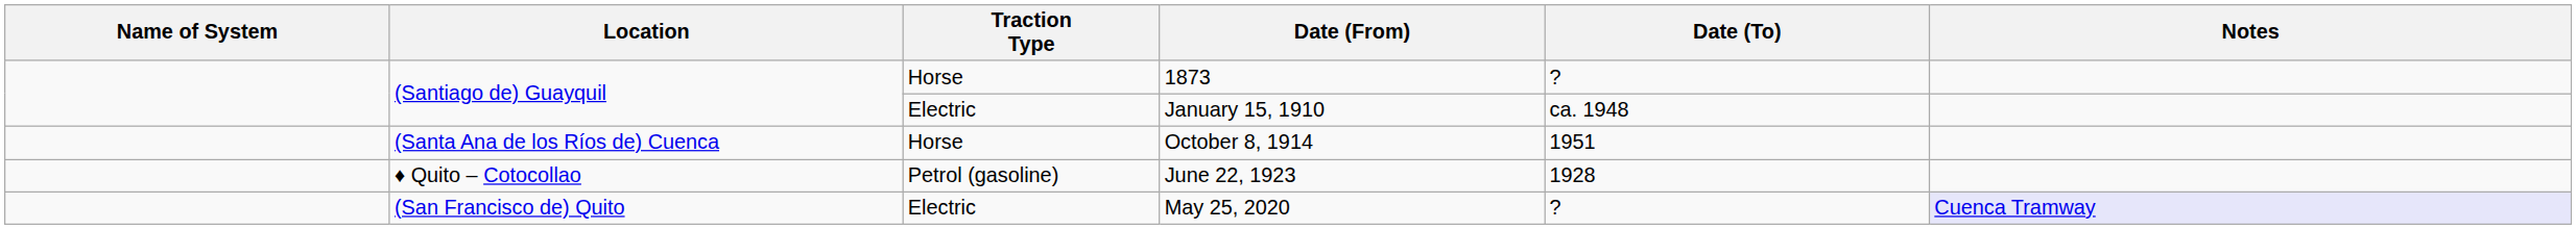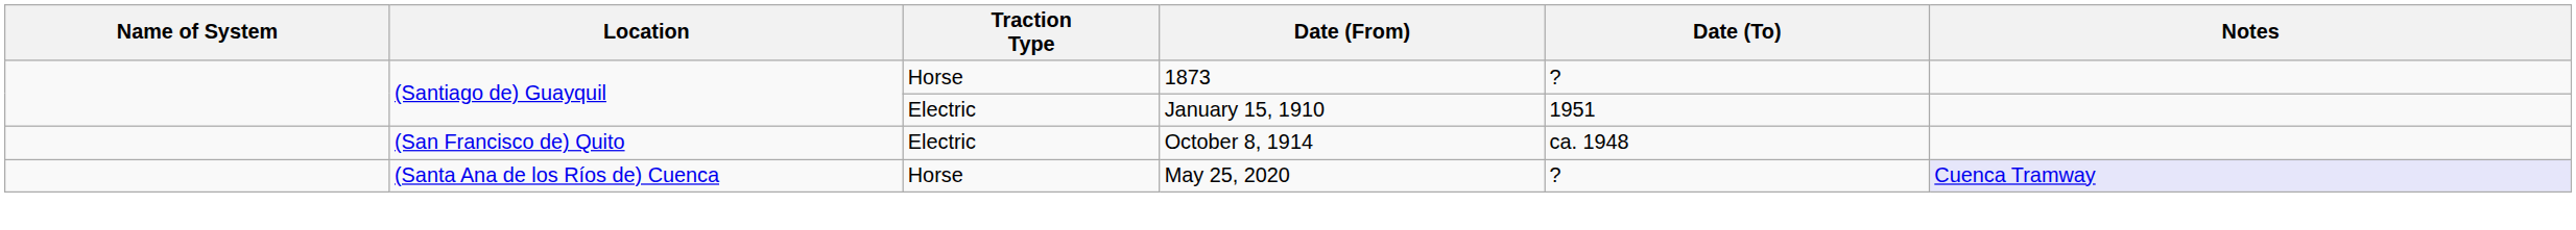 <table class="wikitable" width=100%>
 <tr>
 <th width=15%>Name of System</th>
 <th width=20%>Location</th>
 <th width=10%>Traction<br>Type</th>
 <th width=15%>Date (From)</th>
 <th width=15%>Date (To)</th>
 <th width=25%>Notes</th>
 </tr>
 <tr>
 <td rowspan="2"> </td>
 <td rowspan="2"><a href='#'>(Santiago de) Guayquil</a></td>
 <td>Horse</td>
 <td>1873</td>
 <td>?</td>
 <td> </td>
 </tr>
 <tr>
 <td>Electric</td>
 <td>January 15, 1910</td>
+<td>1951</td>
+<td> </td>
+</tr>
+<tr>
+<td> </td>
+<td><a href='#'>(San Francisco de) Quito</a></td>
+<td>Electric</td>
+<td>October 8, 1914</td>
 <td>ca. 1948</td>
-<td> </td>
+<td></td>
 </tr>
 <tr>
 <td> </td>
 <td><a href='#'>(Santa Ana de los Ríos de) Cuenca</a></td>
 <td>Horse</td>
-<td>October 8, 1914</td>
-<td>1951</td>
-<td></td>
-</tr>
-<tr>
-<td> </td>
-<td>♦ Quito – <a href='#'>Cotocollao</a></td>
-<td>Petrol (gasoline)</td>
-<td>June 22, 1923</td>
-<td>1928</td>
-<td></td>
-</tr>
-<tr>
-<td> </td>
-<td><a href='#'>(San Francisco de) Quito</a></td>
-<td>Electric</td>
 <td>May 25, 2020</td>
 <td>?</td>
 <td style="background: lavender;"><a href='#'>Cuenca Tramway</a></td>
 </tr>
 </table>
